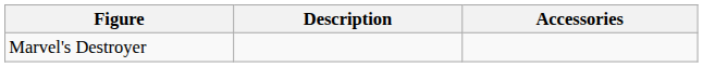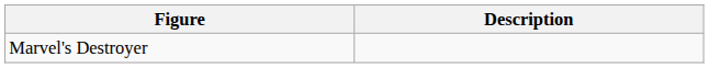 <table class="wikitable" width="70%">
 <tr>
 <th width=33%>Figure</th>
 <th width=33%>Description</th>
-<th width=34%>Accessories</th>
 </tr>
 <tr>
 <td>Marvel's Destroyer</td>
 <td></td>
-<td></td>
 </tr>
 </table>
